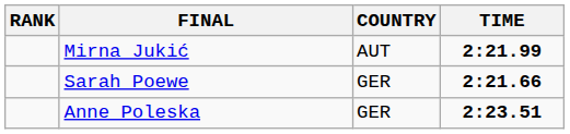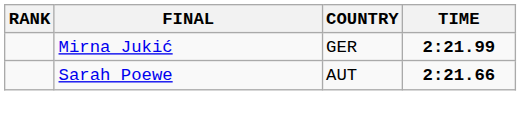 <table class="wikitable">
 <tr>
 <th>RANK</th>
 <th align="left" style="width: 15em">FINAL</th>
 <th>COUNTRY</th>
 <th style="width: 6em">TIME</th>
 </tr>
 <tr>
 <td align="center"></td>
 <td><a href='#'>Mirna Jukić</a></td>
-<td> AUT</td>
+<td> GER</td>
 <td align="center"><strong>2:21.99</strong></td>
 </tr>
 <tr>
 <td align="center"></td>
 <td><a href='#'>Sarah Poewe</a></td>
-<td> GER</td>
+<td> AUT</td>
 <td align="center"><strong>2:21.66</strong></td>
 </tr>
-<tr>
-<td align="center"></td>
-<td><a href='#'>Anne Poleska</a></td>
-<td> GER</td>
-<td align="center"><strong>2:23.51</strong></td>
-</tr>
 </table>
